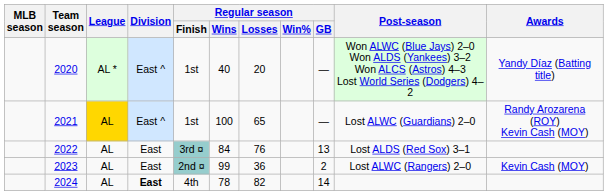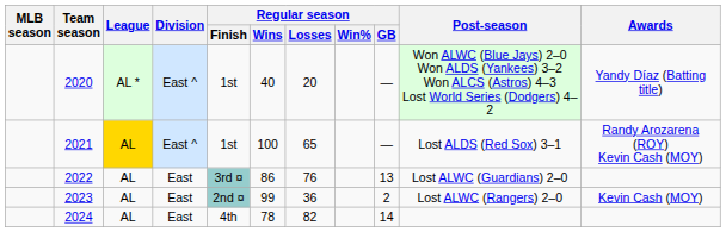 <table class="wikitable" style="text-align:center; font-size:95%">
 <tr>
 <th rowspan=2>MLB<br>season</th>
 <th rowspan=2>Team<br>season</th>
 <th rowspan=2><a href='#'>League</a></th>
 <th rowspan=2><a href='#'>Division</a></th>
 <th colspan=5><a href='#'>Regular season</a></th>
 <th rowspan=2><a href='#'>Post-season</a></th>
 <th rowspan=2><a href='#'>Awards</a></th>
 </tr>
 <tr>
 <th>Finish</th>
 <th><a href='#'>Wins</a></th>
 <th><a href='#'>Losses</a></th>
 <th><a href='#'>Win%</a></th>
 <th><a href='#'>GB</a></th>
 </tr>
 <tr>
 <td></td>
 <td><a href='#'>2020</a></td>
 <td bgcolor="#DDFFDD">AL *</td>
 <td bgcolor="#D0E7FF">East ^</td>
 <td>1st</td>
 <td>40</td>
 <td>20</td>
 <td></td>
 <td>—</td>
 <td bgcolor="#DDFFDD">Won <a href='#'>ALWC</a> (<a href='#'>Blue Jays</a>) 2–0<br>Won <a href='#'>ALDS</a> (<a href='#'>Yankees</a>) 3–2<br>Won <a href='#'>ALCS</a> (<a href='#'>Astros</a>) 4–3<br>Lost <a href='#'>World Series</a> (<a href='#'>Dodgers</a>) 4–2</td>
 <td><a href='#'>Yandy Díaz</a> (<a href='#'>Batting title</a>)</td>
 </tr>
 <tr>
 <td></td>
 <td><a href='#'>2021</a></td>
 <td style="background: gold;">AL</td>
 <td bgcolor="#D0E7FF">East ^</td>
 <td>1st</td>
 <td>100</td>
 <td>65</td>
 <td></td>
 <td>—</td>
-<td>Lost <a href='#'>ALWC</a> (<a href='#'>Guardians</a>) 2–0</td>
+<td>Lost <a href='#'>ALDS</a> (<a href='#'>Red Sox</a>) 3–1</td>
 <td><a href='#'>Randy Arozarena</a> (<a href='#'>ROY</a>)<br><a href='#'>Kevin Cash</a> (<a href='#'>MOY</a>)</td>
 </tr>
 <tr>
 <td></td>
 <td><a href='#'>2022</a></td>
 <td>AL</td>
 <td>East</td>
 <td bgcolor="#96CDCD">3rd ¤</td>
-<td>84</td>
+<td>86</td>
 <td>76</td>
 <td></td>
 <td>13</td>
-<td>Lost <a href='#'>ALDS</a> (<a href='#'>Red Sox</a>) 3–1</td>
+<td>Lost <a href='#'>ALWC</a> (<a href='#'>Guardians</a>) 2–0</td>
 <td></td>
 </tr>
 <tr>
 <td></td>
 <td><a href='#'>2023</a></td>
 <td>AL</td>
 <td>East</td>
 <td bgcolor="#96CDCD">2nd ¤</td>
 <td>99</td>
 <td>36</td>
 <td></td>
 <td>2</td>
 <td>Lost <a href='#'>ALWC</a> (<a href='#'>Rangers</a>) 2–0</td>
 <td><a href='#'>Kevin Cash</a> (<a href='#'>MOY</a>)</td>
 </tr>
 <tr>
 <td></td>
 <td><a href='#'>2024</a></td>
 <td>AL</td>
-<td><strong>East</strong></td>
+<td>East</td>
 <td>4th</td>
 <td>78</td>
 <td>82</td>
 <td></td>
 <td>14</td>
 <td></td>
 <td></td>
 </tr>
 </table>
